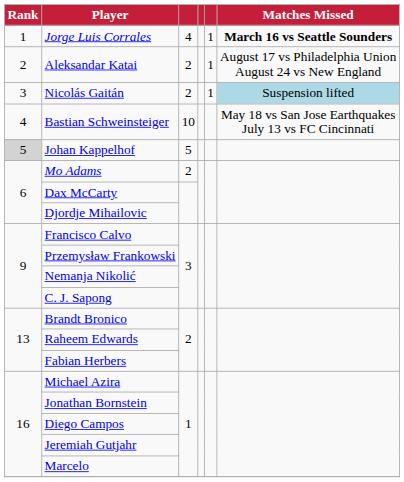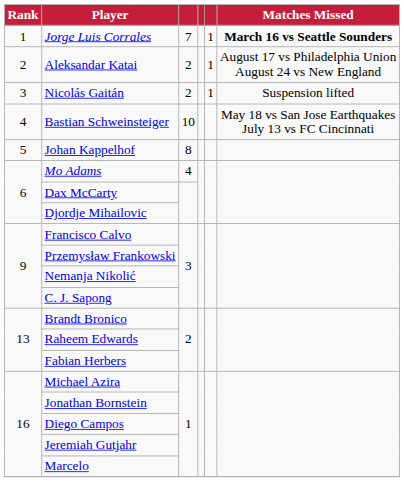 <table class="wikitable" style="text-align:center">
 <tr>
 <th style="background:#C41E3A; color:white; text-align:center;">Rank</th>
 <th style="background:#C41E3A; color:white; text-align:center;">Player</th>
 <th style="background:#C41E3A; color:white; text-align:center;"></th>
 <th style="background:#C41E3A; color:white; text-align:center;"></th>
 <th style="background:#C41E3A; color:white; text-align:center;"></th>
 <th style="background:#C41E3A; color:white; text-align:center;">Matches Missed</th>
 </tr>
 <tr>
 <td>1</td>
 <td align="left"> <em><a href='#'>Jorge Luis Corrales</a></em></td>
-<td>4</td>
+<td>7</td>
 <td></td>
 <td>1</td>
 <td><strong>March 16 vs Seattle Sounders</strong></td>
 </tr>
 <tr>
 <td>2</td>
 <td align="left"> <a href='#'>Aleksandar Katai</a></td>
 <td>2</td>
 <td></td>
 <td>1</td>
 <td>August 17 vs Philadelphia Union<br>August 24 vs New England</td>
 </tr>
 <tr>
 <td>3</td>
 <td align="left"> <a href='#'>Nicolás Gaitán</a></td>
 <td>2</td>
 <td></td>
 <td>1</td>
-<td style="background: lightblue;">Suspension lifted</td>
+<td>Suspension lifted</td>
 </tr>
 <tr>
 <td>4</td>
 <td align="left"> <a href='#'>Bastian Schweinsteiger</a></td>
 <td>10</td>
 <td></td>
 <td></td>
 <td>May 18 vs San Jose Earthquakes<br>July 13 vs FC Cincinnati</td>
 </tr>
 <tr>
-<td style="background: lightgrey;">5</td>
+<td>5</td>
 <td align="left"> <a href='#'>Johan Kappelhof</a></td>
-<td>5</td>
+<td>8</td>
 <td></td>
 <td></td>
 <td></td>
 </tr>
 <tr>
 <td rowspan="3">6</td>
 <td align="left"> <em><a href='#'>Mo Adams</a></em></td>
-<td>2</td>
+<td>4</td>
 <td rowspan="3"></td>
 <td rowspan="3"></td>
 <td rowspan="3"></td>
 </tr>
 <tr>
 <td align="left"> <a href='#'>Dax McCarty</a></td>
 </tr>
 <tr>
 <td align="left"> <a href='#'>Djordje Mihailovic</a></td>
 </tr>
 <tr>
 <td rowspan="4">9</td>
 <td align="left"> <a href='#'>Francisco Calvo</a></td>
 <td rowspan="4">3</td>
 <td rowspan="4"></td>
 <td rowspan="4"></td>
 <td rowspan="4"></td>
 </tr>
 <tr>
 <td align="left"> <a href='#'>Przemysław Frankowski</a></td>
 </tr>
 <tr>
 <td align="left"> <a href='#'>Nemanja Nikolić</a></td>
 </tr>
 <tr>
 <td align="left"> <a href='#'>C. J. Sapong</a></td>
 </tr>
 <tr>
 <td rowspan="3">13</td>
 <td align="left"> <a href='#'>Brandt Bronico</a></td>
 <td rowspan="3">2</td>
 <td rowspan="3"></td>
 <td rowspan="3"></td>
 <td rowspan="3"></td>
 </tr>
 <tr>
 <td align="left"> <a href='#'>Raheem Edwards</a></td>
 </tr>
 <tr>
 <td align="left"> <a href='#'>Fabian Herbers</a></td>
 </tr>
 <tr>
 <td rowspan="5">16</td>
 <td align="left"> <a href='#'>Michael Azira</a></td>
 <td rowspan="5">1</td>
 <td rowspan="5"></td>
 <td rowspan="5"></td>
 <td rowspan="5"></td>
 </tr>
 <tr>
 <td align="left"> <a href='#'>Jonathan Bornstein</a></td>
 </tr>
 <tr>
 <td align="left"> <a href='#'>Diego Campos</a></td>
 </tr>
 <tr>
 <td align="left"> <a href='#'>Jeremiah Gutjahr</a></td>
 </tr>
 <tr>
 <td align="left"> <a href='#'>Marcelo</a></td>
 </tr>
 <tr>
 </tr>
 </table>
